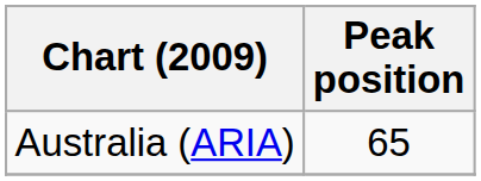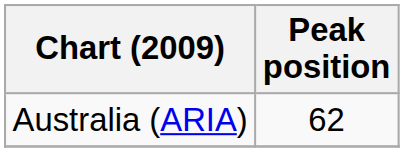 <table class="wikitable sortable">
 <tr>
 <th>Chart (2009)</th>
 <th>Peak<br>position</th>
 </tr>
 <tr>
 <td>Australia (<a href='#'>ARIA</a>)</td>
-<td align="center">65</td>
+<td align="center">62</td>
 </tr>
 <tr>
 </tr>
 <tr>
 </tr>
 <tr>
 </tr>
 <tr>
 </tr>
 </table>
